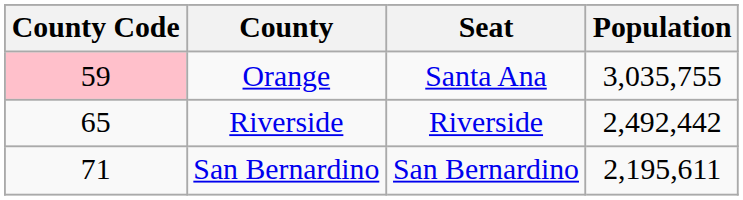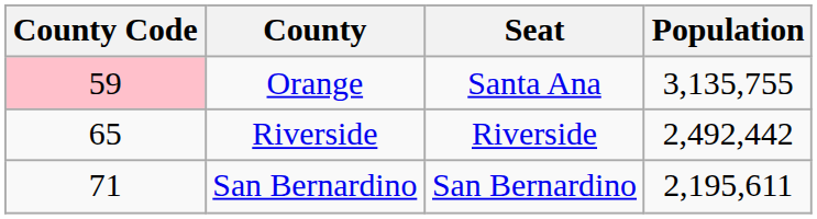 <table class="wikitable sortable" style="text-align:center;">
 <tr>
 <th> County Code</th>
 <th>County</th>
 <th>Seat</th>
 <th>Population</th>
 </tr>
 <tr>
 <td style="background: pink;">59</td>
 <td><a href='#'>Orange</a></td>
 <td><a href='#'>Santa Ana</a></td>
-<td>3,035,755</td>
+<td>3,135,755</td>
 </tr>
 <tr>
 <td>65</td>
 <td><a href='#'>Riverside</a></td>
 <td><a href='#'>Riverside</a></td>
 <td>2,492,442</td>
 </tr>
 <tr>
 <td>71</td>
 <td><a href='#'>San Bernardino</a></td>
 <td><a href='#'>San Bernardino</a></td>
 <td>2,195,611</td>
 </tr>
 </table>
